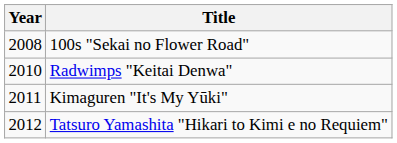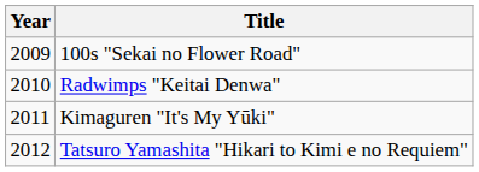 <table class="wikitable">
 <tr>
 <th>Year</th>
 <th>Title</th>
 </tr>
 <tr>
-<td>2008</td>
+<td>2009</td>
 <td>100s "Sekai no Flower Road"</td>
 </tr>
 <tr>
 <td>2010</td>
 <td><a href='#'>Radwimps</a> "Keitai Denwa"</td>
 </tr>
 <tr>
 <td>2011</td>
 <td>Kimaguren "It's My Yūki"</td>
 </tr>
 <tr>
 <td>2012</td>
 <td><a href='#'>Tatsuro Yamashita</a> "Hikari to Kimi e no Requiem"</td>
 </tr>
 </table>
